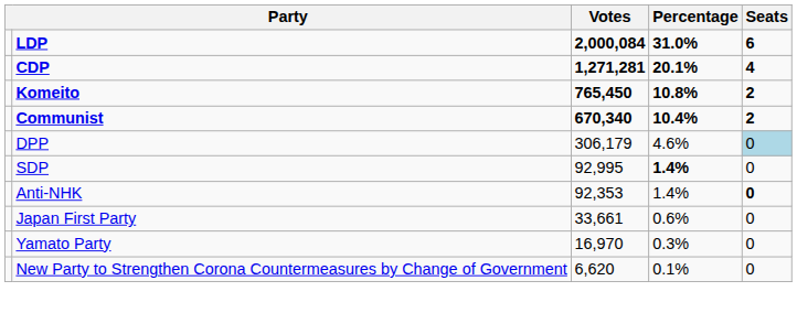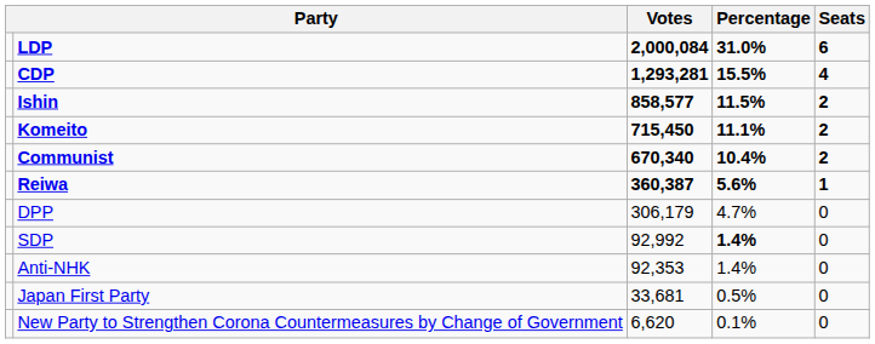 <table class="wikitable">
 <tr>
 <th colspan=2>Party</th>
 <th>Votes</th>
 <th>Percentage</th>
 <th>Seats</th>
 </tr>
 <tr>
 <td bgcolor=></td>
 <td><strong><a href='#'>LDP</a></strong></td>
 <td><strong>2,000,084</strong></td>
 <td><strong>31.0%</strong></td>
 <td><strong>6</strong></td>
 </tr>
 <tr>
 <td bgcolor=></td>
 <td><strong><a href='#'>CDP</a></strong></td>
-<td><strong>1,271,281</strong></td>
-<td><strong>20.1%</strong></td>
+<td><strong>1,293,281</strong></td>
+<td><strong>15.5%</strong></td>
 <td><strong>4</strong></td>
 </tr>
 <tr>
 <td bgcolor=></td>
+<td><strong><a href='#'>Ishin</a></strong></td>
+<td><strong>858,577</strong></td>
+<td><strong>11.5%</strong></td>
+<td><strong>2</strong></td>
+</tr>
+<tr>
+<td bgcolor=></td>
 <td><strong> <a href='#'>Komeito</a> </strong></td>
-<td><strong>765,450</strong></td>
-<td><strong>10.8%</strong></td>
+<td><strong>715,450</strong></td>
+<td><strong>11.1%</strong></td>
 <td><strong>2</strong></td>
 </tr>
 <tr>
 <td bgcolor=></td>
 <td><strong> <a href='#'>Communist</a> </strong></td>
 <td><strong>670,340</strong></td>
 <td><strong>10.4%</strong></td>
 <td><strong>2</strong></td>
 </tr>
 <tr>
 <td bgcolor=></td>
+<td><strong> <a href='#'>Reiwa</a> </strong></td>
+<td><strong>360,387</strong></td>
+<td><strong>5.6%</strong></td>
+<td><strong>1</strong></td>
+</tr>
+<tr>
+<td bgcolor=></td>
 <td><a href='#'>DPP</a></td>
 <td>306,179</td>
-<td>4.6%</td>
-<td style="background: lightblue;">0</td>
+<td>4.7%</td>
+<td>0</td>
 </tr>
 <tr>
 <td bgcolor=></td>
 <td><a href='#'>SDP</a></td>
-<td>92,995</td>
+<td>92,992</td>
 <td><strong>1.4%</strong></td>
 <td>0</td>
 </tr>
 <tr>
 <td bgcolor=></td>
 <td><a href='#'>Anti-NHK</a></td>
 <td>92,353</td>
 <td>1.4%</td>
-<td><strong>0</strong></td>
+<td>0</td>
 </tr>
 <tr>
 <td bgcolor=></td>
 <td><a href='#'>Japan First Party</a></td>
-<td>33,661</td>
-<td>0.6%</td>
-<td>0</td>
-</tr>
-<tr>
-<td bgcolor=></td>
-<td><a href='#'>Yamato Party</a></td>
-<td>16,970</td>
-<td>0.3%</td>
+<td>33,681</td>
+<td>0.5%</td>
 <td>0</td>
 </tr>
 <tr>
 <td bgcolor=></td>
 <td><a href='#'>New Party to Strengthen Corona Countermeasures by Change of Government</a></td>
 <td>6,620</td>
 <td>0.1%</td>
 <td>0</td>
 </tr>
 </table>
